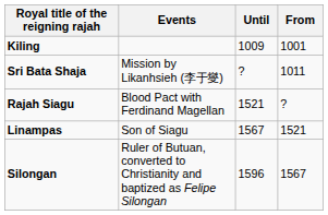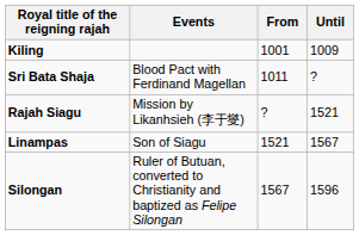 <table width=70% class="wikitable">
 <tr>
 <th width=5%,>Royal title of the reigning rajah</th>
 <th width=5%>Events</th>
+<th width=1%>From</th>
 <th width=1%>Until</th>
-<th width=1%>From</th>
 </tr>
 <tr>
 <td><strong>Kiling</strong></td>
 <td></td>
+<td>1001</td>
 <td>1009</td>
-<td>1001</td>
 </tr>
 <tr>
 <td><strong>Sri Bata Shaja</strong></td>
-<td>Mission by Likanhsieh (李于燮)</td>
+<td>Blood Pact with Ferdinand Magellan</td>
+<td>1011</td>
 <td>?</td>
-<td>1011</td>
 </tr>
 <tr>
 <td><strong> Rajah Siagu</strong></td>
-<td>Blood Pact with Ferdinand Magellan</td>
+<td>Mission by Likanhsieh (李于燮)</td>
+<td>?</td>
 <td>1521</td>
-<td>?</td>
 </tr>
 <tr>
 <td><strong> Linampas</strong></td>
 <td>Son of Siagu</td>
+<td>1521</td>
 <td>1567</td>
-<td>1521</td>
 </tr>
 <tr>
 <td><strong>Silongan</strong></td>
 <td>Ruler of Butuan, converted to Christianity and baptized as <em>Felipe Silongan</em></td>
+<td>1567</td>
 <td>1596</td>
-<td>1567</td>
 </tr>
 </table>
